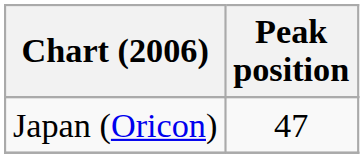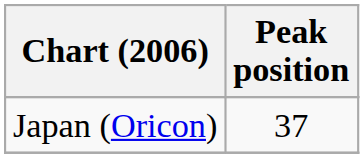 <table class="wikitable sortable">
 <tr>
 <th>Chart (2006)</th>
 <th>Peak<br>position</th>
 </tr>
 <tr>
 </tr>
 <tr>
 <td align="left">Japan (<a href='#'>Oricon</a>)</td>
-<td align="center">47</td>
+<td align="center">37</td>
 </tr>
 <tr>
 </tr>
 <tr>
 </tr>
 </table>
